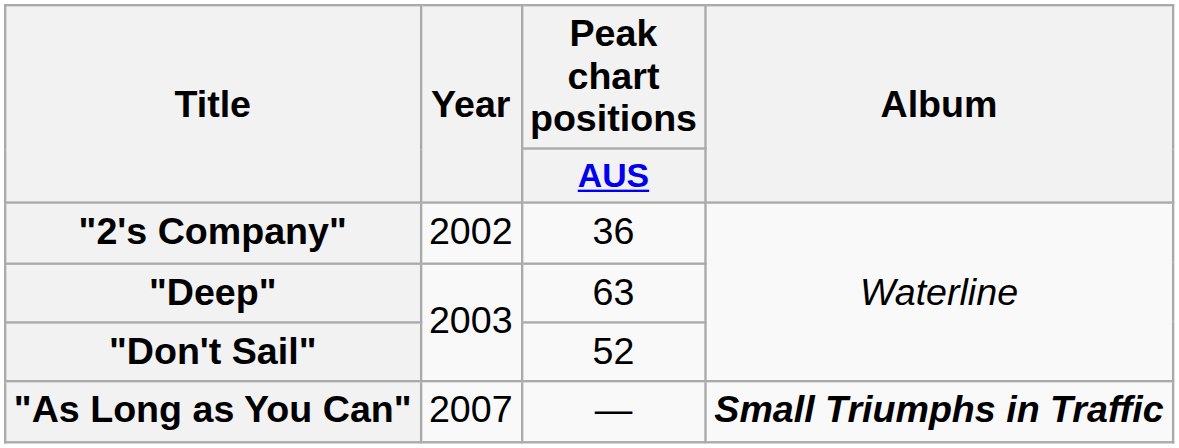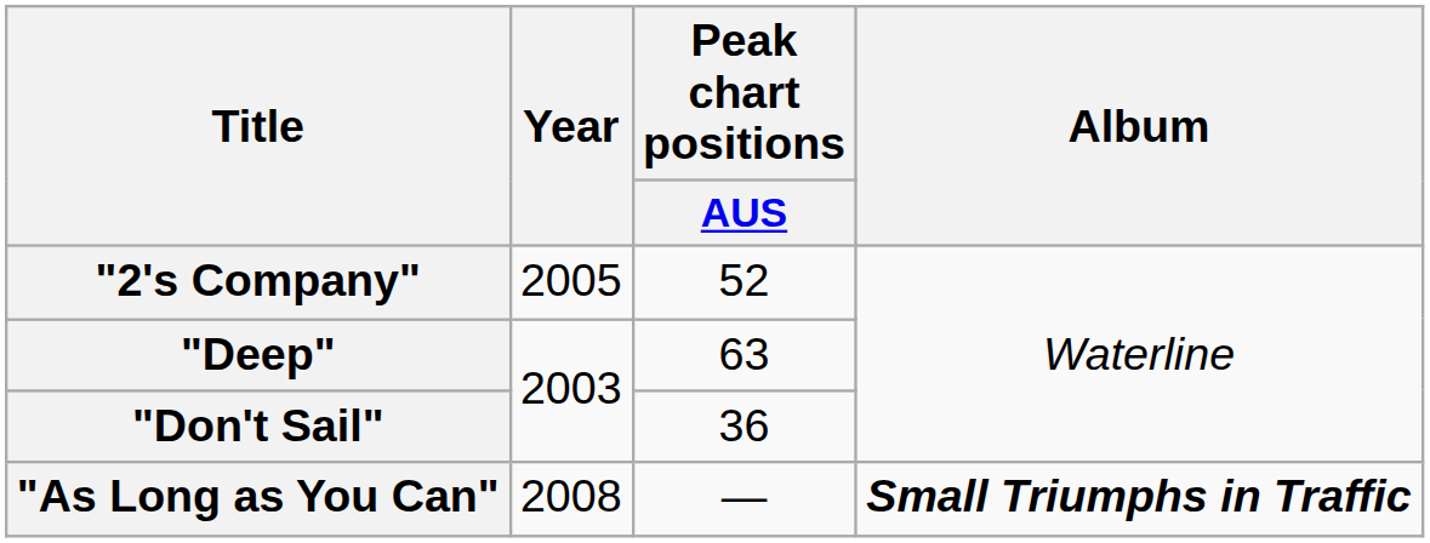 <table class="wikitable plainrowheaders" style="text-align:center;">
 <tr>
 <th scope="col" rowspan="2">Title</th>
 <th scope="col" rowspan="2">Year</th>
 <th scope="col" colspan="1">Peak chart positions</th>
 <th scope="col" rowspan="2">Album</th>
 </tr>
 <tr>
 <th scope="col" style="width:3em;font-size:90%;"><a href='#'>AUS</a><br></th>
 </tr>
 <tr>
 <th scope="row">"2's Company"</th>
-<td>2002</td>
-<td>36</td>
+<td>2005</td>
+<td>52</td>
 <td rowspan="3"><em>Waterline</em></td>
 </tr>
 <tr>
 <th scope="row">"Deep"</th>
 <td rowspan="2">2003</td>
 <td>63</td>
 </tr>
 <tr>
 <th scope="row">"Don't Sail"</th>
-<td>52</td>
+<td>36</td>
 </tr>
 <tr>
 <th scope="row">"As Long as You Can"</th>
-<td>2007</td>
+<td>2008</td>
 <td>—</td>
 <td><strong><em>Small Triumphs in Traffic</em></strong></td>
 </tr>
 </table>
